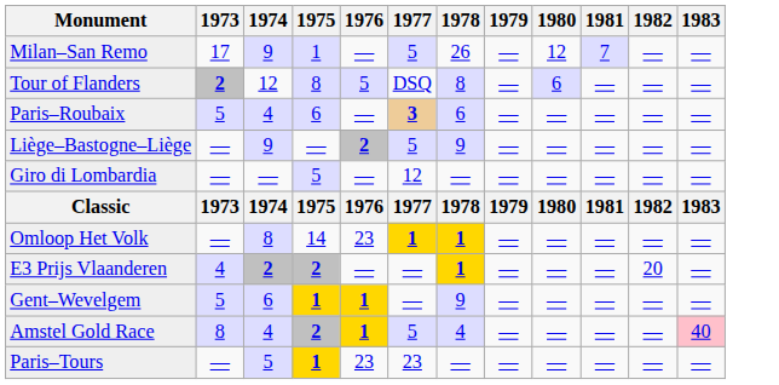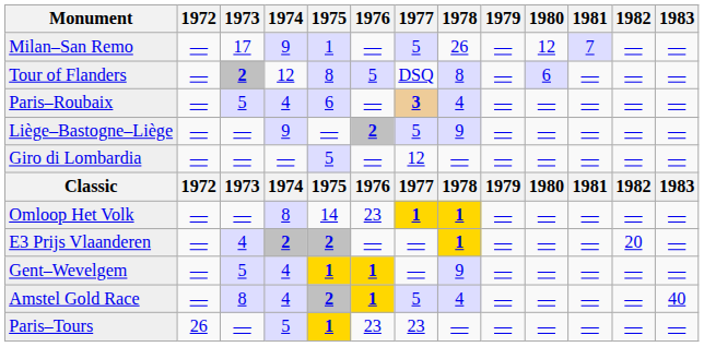 <table class="wikitable">
 <tr>
 <th>Monument</th>
+<th scope="col">1972</th>
 <th scope="col">1973</th>
 <th scope="col">1974</th>
 <th scope="col">1975</th>
 <th scope="col">1976</th>
 <th scope="col">1977</th>
 <th scope="col">1978</th>
 <th scope="col">1979</th>
 <th scope="col">1980</th>
 <th scope="col">1981</th>
 <th scope="col">1982</th>
 <th scope="col">1983</th>
 </tr>
 <tr style="text-align:center;">
 <td style="text-align:left; background:#efefef;"><a href='#'>Milan–San Remo</a></td>
+<td><a href='#'>—</a></td>
 <td><a href='#'>17</a></td>
 <td style="background:#ddf;"><a href='#'>9</a></td>
 <td style="background:#ddf;"><a href='#'>1</a></td>
 <td><a href='#'>—</a></td>
 <td style="background:#ddf;"><a href='#'>5</a></td>
 <td><a href='#'>26</a></td>
 <td><a href='#'>—</a></td>
 <td><a href='#'>12</a></td>
 <td style="background:#ddf;"><a href='#'>7</a></td>
 <td><a href='#'>—</a></td>
 <td><a href='#'>—</a></td>
 </tr>
 <tr style="text-align:center;">
 <td style="text-align:left; background:#efefef;"><a href='#'>Tour of Flanders</a></td>
+<td><a href='#'>—</a></td>
 <td style="background:silver;"><a href='#'><strong>2</strong></a></td>
 <td><a href='#'>12</a></td>
 <td style="background:#ddf;"><a href='#'>8</a></td>
 <td style="background:#ddf;"><a href='#'>5</a></td>
 <td><a href='#'>DSQ</a></td>
 <td style="background:#ddf;"><a href='#'>8</a></td>
 <td><a href='#'>—</a></td>
 <td style="background:#ddf;"><a href='#'>6</a></td>
 <td><a href='#'>—</a></td>
 <td><a href='#'>—</a></td>
 <td><a href='#'>—</a></td>
 </tr>
 <tr style="text-align:center;">
 <td style="text-align:left; background:#efefef;"><a href='#'>Paris–Roubaix</a></td>
+<td><a href='#'>—</a></td>
 <td style="background:#ddf;"><a href='#'>5</a></td>
 <td style="background:#ddf;"><a href='#'>4</a></td>
 <td style="background:#ddf;"><a href='#'>6</a></td>
 <td><a href='#'>—</a></td>
 <td style="background:#ec9;"><a href='#'><strong>3</strong></a></td>
-<td style="background:#ddf;"><a href='#'>6</a></td>
+<td style="background:#ddf;"><a href='#'>4</a></td>
 <td><a href='#'>—</a></td>
 <td><a href='#'>—</a></td>
 <td><a href='#'>—</a></td>
 <td><a href='#'>—</a></td>
 <td><a href='#'>—</a></td>
 </tr>
 <tr style="text-align:center;">
 <td style="text-align:left; background:#efefef;"><a href='#'>Liège–Bastogne–Liège</a></td>
+<td><a href='#'>—</a></td>
 <td><a href='#'>—</a></td>
 <td style="background:#ddf;"><a href='#'>9</a></td>
 <td><a href='#'>—</a></td>
 <td style="background:silver;"><a href='#'><strong>2</strong></a></td>
 <td style="background:#ddf;"><a href='#'>5</a></td>
 <td style="background:#ddf;"><a href='#'>9</a></td>
 <td><a href='#'>—</a></td>
 <td><a href='#'>—</a></td>
 <td><a href='#'>—</a></td>
 <td><a href='#'>—</a></td>
 <td><a href='#'>—</a></td>
 </tr>
 <tr style="text-align:center;">
 <td style="text-align:left; background:#efefef;"><a href='#'>Giro di Lombardia</a></td>
 <td><a href='#'>—</a></td>
 <td><a href='#'>—</a></td>
+<td><a href='#'>—</a></td>
 <td style="background:#ddf;"><a href='#'>5</a></td>
 <td><a href='#'>—</a></td>
 <td><a href='#'>12</a></td>
 <td><a href='#'>—</a></td>
 <td><a href='#'>—</a></td>
 <td><a href='#'>—</a></td>
 <td><a href='#'>—</a></td>
 <td><a href='#'>—</a></td>
 <td><a href='#'>—</a></td>
 </tr>
 <tr>
 <th>Classic</th>
+<th scope="col">1972</th>
 <th scope="col">1973</th>
 <th scope="col">1974</th>
 <th scope="col">1975</th>
 <th scope="col">1976</th>
 <th scope="col">1977</th>
 <th scope="col">1978</th>
 <th scope="col">1979</th>
 <th scope="col">1980</th>
 <th scope="col">1981</th>
 <th scope="col">1982</th>
 <th scope="col">1983</th>
 </tr>
 <tr style="text-align:center;">
 <td style="text-align:left; background:#efefef;"><a href='#'>Omloop Het Volk</a></td>
 <td><a href='#'>—</a></td>
+<td><a href='#'>—</a></td>
 <td style="background:#ddf;"><a href='#'>8</a></td>
 <td><a href='#'>14</a></td>
 <td><a href='#'>23</a></td>
 <td style="background:gold;"><a href='#'><strong>1</strong></a></td>
 <td style="background:gold;"><a href='#'><strong>1</strong></a></td>
 <td><a href='#'>—</a></td>
 <td><a href='#'>—</a></td>
 <td><a href='#'>—</a></td>
 <td><a href='#'>—</a></td>
 <td><a href='#'>—</a></td>
 </tr>
 <tr style="text-align:center;">
 <td style="text-align:left; background:#efefef;"><a href='#'>E3 Prijs Vlaanderen</a></td>
+<td><a href='#'>—</a></td>
 <td style="background:#ddf;"><a href='#'>4</a></td>
 <td style="background:silver;"><a href='#'><strong>2</strong></a></td>
 <td style="background:silver;"><a href='#'><strong>2</strong></a></td>
 <td><a href='#'>—</a></td>
 <td><a href='#'>—</a></td>
 <td style="background:gold;"><a href='#'><strong>1</strong></a></td>
 <td><a href='#'>—</a></td>
 <td><a href='#'>—</a></td>
 <td><a href='#'>—</a></td>
 <td><a href='#'>20</a></td>
 <td><a href='#'>—</a></td>
 </tr>
 <tr style="text-align:center;">
 <td style="text-align:left; background:#efefef;"><a href='#'>Gent–Wevelgem</a></td>
+<td><a href='#'>—</a></td>
 <td style="background:#ddf;"><a href='#'>5</a></td>
-<td style="background:#ddf;"><a href='#'>6</a></td>
+<td style="background:#ddf;"><a href='#'>4</a></td>
 <td style="background:gold;"><a href='#'><strong>1</strong></a></td>
 <td style="background:gold;"><a href='#'><strong>1</strong></a></td>
 <td><a href='#'>—</a></td>
 <td style="background:#ddf;"><a href='#'>9</a></td>
 <td><a href='#'>—</a></td>
 <td><a href='#'>—</a></td>
 <td><a href='#'>—</a></td>
 <td><a href='#'>—</a></td>
 <td><a href='#'>—</a></td>
 </tr>
 <tr style="text-align:center;">
 <td style="text-align:left; background:#efefef;"><a href='#'>Amstel Gold Race</a></td>
+<td><a href='#'>—</a></td>
 <td style="background:#ddf;"><a href='#'>8</a></td>
 <td style="background:#ddf;"><a href='#'>4</a></td>
 <td style="background:silver;"><a href='#'><strong>2</strong></a></td>
 <td style="background:gold;"><a href='#'><strong>1</strong></a></td>
 <td style="background:#ddf;"><a href='#'>5</a></td>
 <td style="background:#ddf;"><a href='#'>4</a></td>
 <td><a href='#'>—</a></td>
 <td><a href='#'>—</a></td>
 <td><a href='#'>—</a></td>
 <td><a href='#'>—</a></td>
-<td style="background: pink;"><a href='#'>40</a></td>
+<td><a href='#'>40</a></td>
 </tr>
 <tr style="text-align:center;">
 <td style="text-align:left; background:#efefef;"><a href='#'>Paris–Tours</a></td>
+<td><a href='#'>26</a></td>
 <td><a href='#'>—</a></td>
 <td style="background:#ddf;"><a href='#'>5</a></td>
 <td style="background:gold;"><a href='#'><strong>1</strong></a></td>
 <td><a href='#'>23</a></td>
 <td><a href='#'>23</a></td>
 <td><a href='#'>—</a></td>
 <td><a href='#'>—</a></td>
 <td><a href='#'>—</a></td>
 <td><a href='#'>—</a></td>
 <td><a href='#'>—</a></td>
 <td><a href='#'>—</a></td>
 </tr>
 </table>
